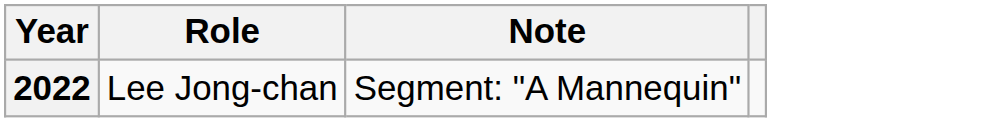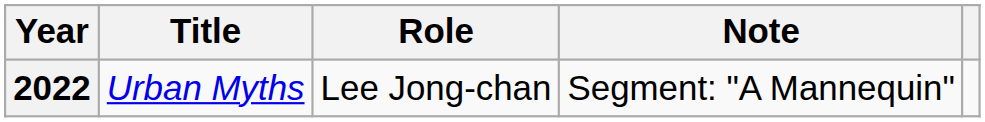 <table class="wikitable plainrowheaders">
 <tr>
 <th scope="col">Year</th>
+<th scope="col">Title</th>
 <th scope="col">Role</th>
 <th scope="col">Note</th>
 <th scope="col" class="unsortable"></th>
 </tr>
 <tr>
 <th scope="row">2022</th>
+<td><em><a href='#'>Urban Myths</a></em></td>
 <td>Lee Jong-chan</td>
 <td>Segment: "A Mannequin"</td>
 <td style="text-align:center"></td>
 </tr>
 </table>
